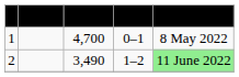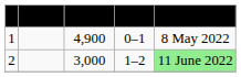 <table class="wikitable" style="text-align:center">
 <tr>
 <th style="background:black;"><span>#</span></th>
 <th style="background:black;"><span>Match</span></th>
 <th style="background:black;"><span>Tickets</span></th>
 <th style="background:black;"><span>Score</span></th>
 <th style="background:black;"><span>Date</span></th>
 </tr>
 <tr>
 <td>1</td>
 <td></td>
-<td>4,700</td>
+<td>4,900</td>
 <td>0–1</td>
 <td>8 May 2022</td>
 </tr>
 <tr>
 <td>2</td>
 <td></td>
-<td>3,490</td>
+<td>3,000</td>
 <td>1–2</td>
 <td style="background: lightgreen;">11 June 2022</td>
 </tr>
 <tr>
 </tr>
 </table>
